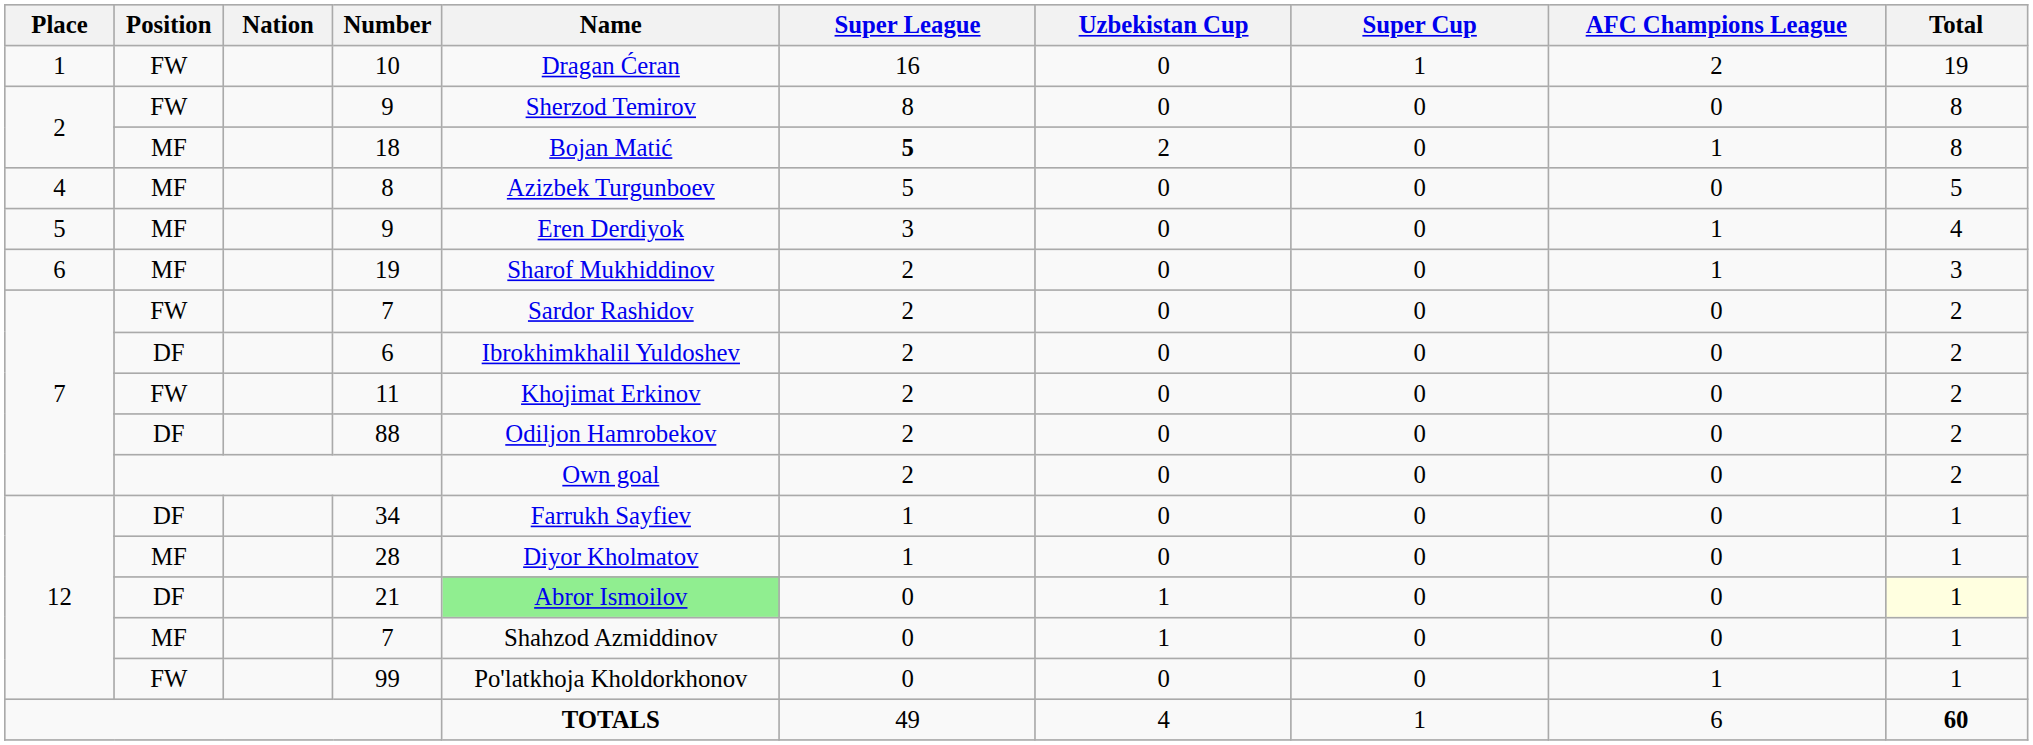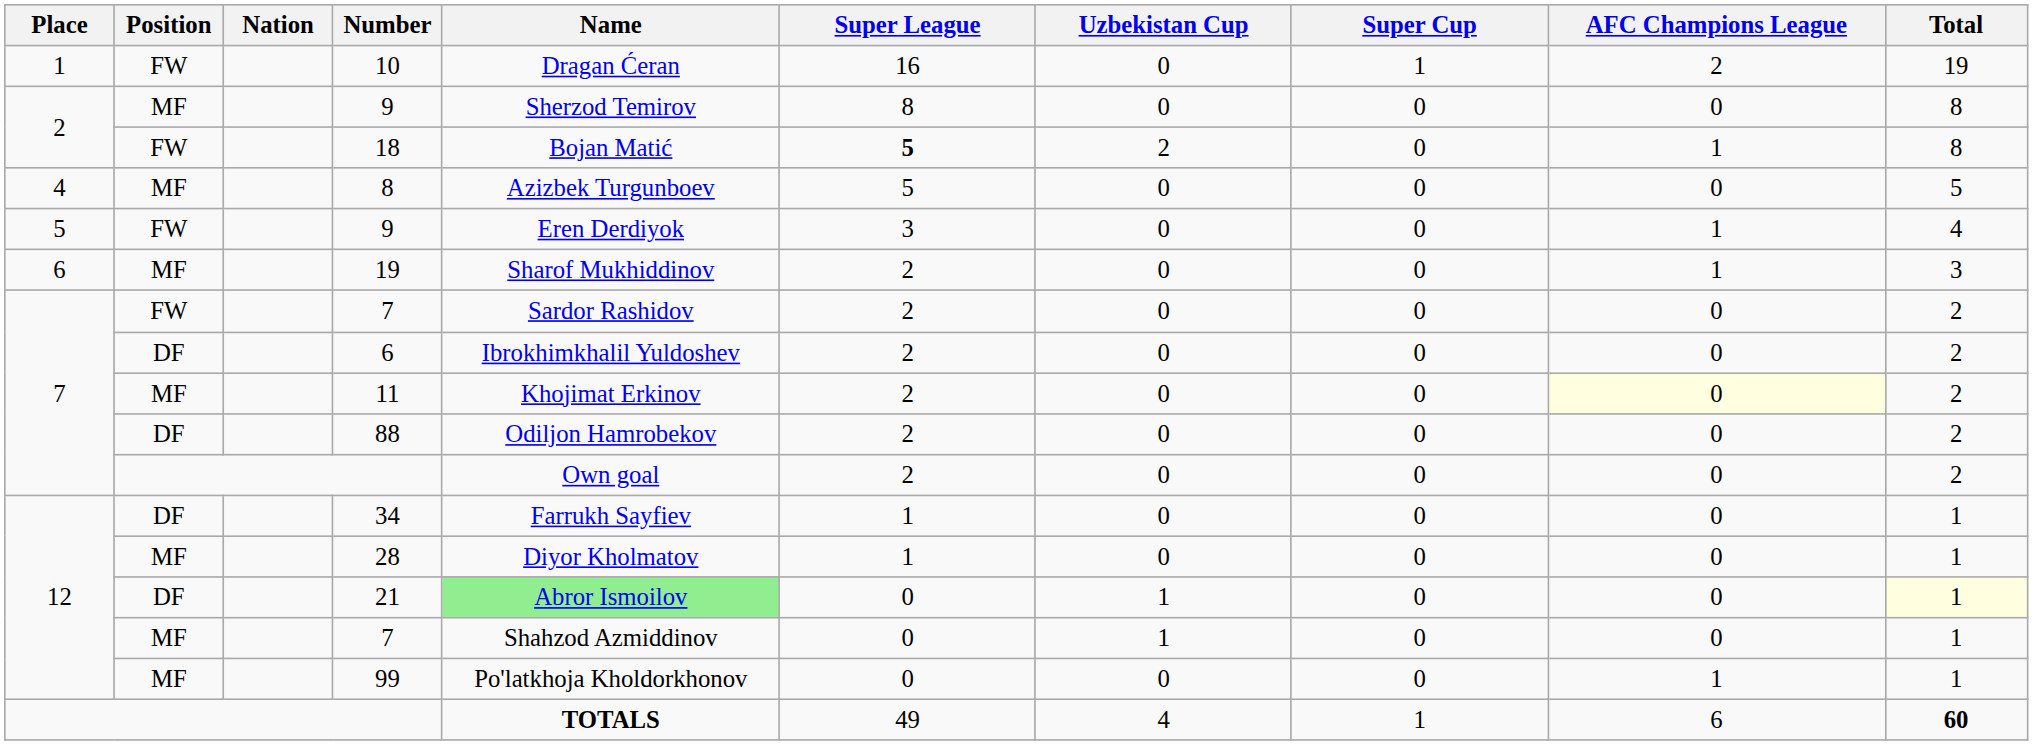 <table class="wikitable" style="font-size: 95%; text-align: center;">
 <tr>
 <th width=60>Place</th>
 <th width=60>Position</th>
 <th width=60>Nation</th>
 <th width=60>Number</th>
 <th width=200>Name</th>
 <th width=150><a href='#'>Super League</a></th>
 <th width=150><a href='#'>Uzbekistan Cup</a></th>
 <th width=150><a href='#'>Super Cup</a></th>
 <th width=200><a href='#'>AFC Champions League</a></th>
 <th width=80><strong>Total</strong></th>
 </tr>
 <tr>
 <td>1</td>
 <td>FW</td>
 <td></td>
 <td>10</td>
 <td><a href='#'>Dragan Ćeran</a></td>
 <td>16</td>
 <td>0</td>
 <td>1</td>
 <td>2</td>
 <td>19</td>
 </tr>
 <tr>
 <td rowspan="2">2</td>
-<td>FW</td>
+<td>MF</td>
 <td></td>
 <td>9</td>
 <td><a href='#'>Sherzod Temirov</a></td>
 <td>8</td>
 <td>0</td>
 <td>0</td>
 <td>0</td>
 <td>8</td>
 </tr>
 <tr>
-<td>MF</td>
+<td>FW</td>
 <td></td>
 <td>18</td>
 <td><a href='#'>Bojan Matić</a></td>
 <td><strong>5</strong></td>
 <td>2</td>
 <td>0</td>
 <td>1</td>
 <td>8</td>
 </tr>
 <tr>
 <td>4</td>
 <td>MF</td>
 <td></td>
 <td>8</td>
 <td><a href='#'>Azizbek Turgunboev</a></td>
 <td>5</td>
 <td>0</td>
 <td>0</td>
 <td>0</td>
 <td>5</td>
 </tr>
 <tr>
 <td>5</td>
-<td>MF</td>
+<td>FW</td>
 <td></td>
 <td>9</td>
 <td><a href='#'>Eren Derdiyok</a></td>
 <td>3</td>
 <td>0</td>
 <td>0</td>
 <td>1</td>
 <td>4</td>
 </tr>
 <tr>
 <td>6</td>
 <td>MF</td>
 <td></td>
 <td>19</td>
 <td><a href='#'>Sharof Mukhiddinov</a></td>
 <td>2</td>
 <td>0</td>
 <td>0</td>
 <td>1</td>
 <td>3</td>
 </tr>
 <tr>
 <td rowspan="5">7</td>
 <td>FW</td>
 <td></td>
 <td>7</td>
 <td><a href='#'>Sardor Rashidov</a></td>
 <td>2</td>
 <td>0</td>
 <td>0</td>
 <td>0</td>
 <td>2</td>
 </tr>
 <tr>
 <td>DF</td>
 <td></td>
 <td>6</td>
 <td><a href='#'>Ibrokhimkhalil Yuldoshev</a></td>
 <td>2</td>
 <td>0</td>
 <td>0</td>
 <td>0</td>
 <td>2</td>
 </tr>
 <tr>
-<td>FW</td>
+<td>MF</td>
 <td></td>
 <td>11</td>
 <td><a href='#'>Khojimat Erkinov</a></td>
 <td>2</td>
 <td>0</td>
 <td>0</td>
-<td>0</td>
+<td style="background: lightyellow;">0</td>
 <td>2</td>
 </tr>
 <tr>
 <td>DF</td>
 <td></td>
 <td>88</td>
 <td><a href='#'>Odiljon Hamrobekov</a></td>
 <td>2</td>
 <td>0</td>
 <td>0</td>
 <td>0</td>
 <td>2</td>
 </tr>
 <tr>
 <td colspan="3"></td>
 <td><a href='#'>Own goal</a></td>
 <td>2</td>
 <td>0</td>
 <td>0</td>
 <td>0</td>
 <td>2</td>
 </tr>
 <tr>
 <td rowspan="5">12</td>
 <td>DF</td>
 <td></td>
 <td>34</td>
 <td><a href='#'>Farrukh Sayfiev</a></td>
 <td>1</td>
 <td>0</td>
 <td>0</td>
 <td>0</td>
 <td>1</td>
 </tr>
 <tr>
 <td>MF</td>
 <td></td>
 <td>28</td>
 <td><a href='#'>Diyor Kholmatov</a></td>
 <td>1</td>
 <td>0</td>
 <td>0</td>
 <td>0</td>
 <td>1</td>
 </tr>
 <tr>
 <td>DF</td>
 <td></td>
 <td>21</td>
 <td style="background: lightgreen;"><a href='#'>Abror Ismoilov</a></td>
 <td>0</td>
 <td>1</td>
 <td>0</td>
 <td>0</td>
 <td style="background: lightyellow;">1</td>
 </tr>
 <tr>
 <td>MF</td>
 <td></td>
 <td>7</td>
 <td>Shahzod Azmiddinov</td>
 <td>0</td>
 <td>1</td>
 <td>0</td>
 <td>0</td>
 <td>1</td>
 </tr>
 <tr>
-<td>FW</td>
+<td>MF</td>
 <td></td>
 <td>99</td>
 <td>Po'latkhoja Kholdorkhonov</td>
 <td>0</td>
 <td>0</td>
 <td>0</td>
 <td>1</td>
 <td>1</td>
 </tr>
 <tr>
 <td colspan="4"></td>
 <td><strong>TOTALS</strong></td>
 <td>49</td>
 <td>4</td>
 <td>1</td>
 <td>6</td>
 <td><strong>60</strong></td>
 </tr>
 </table>
